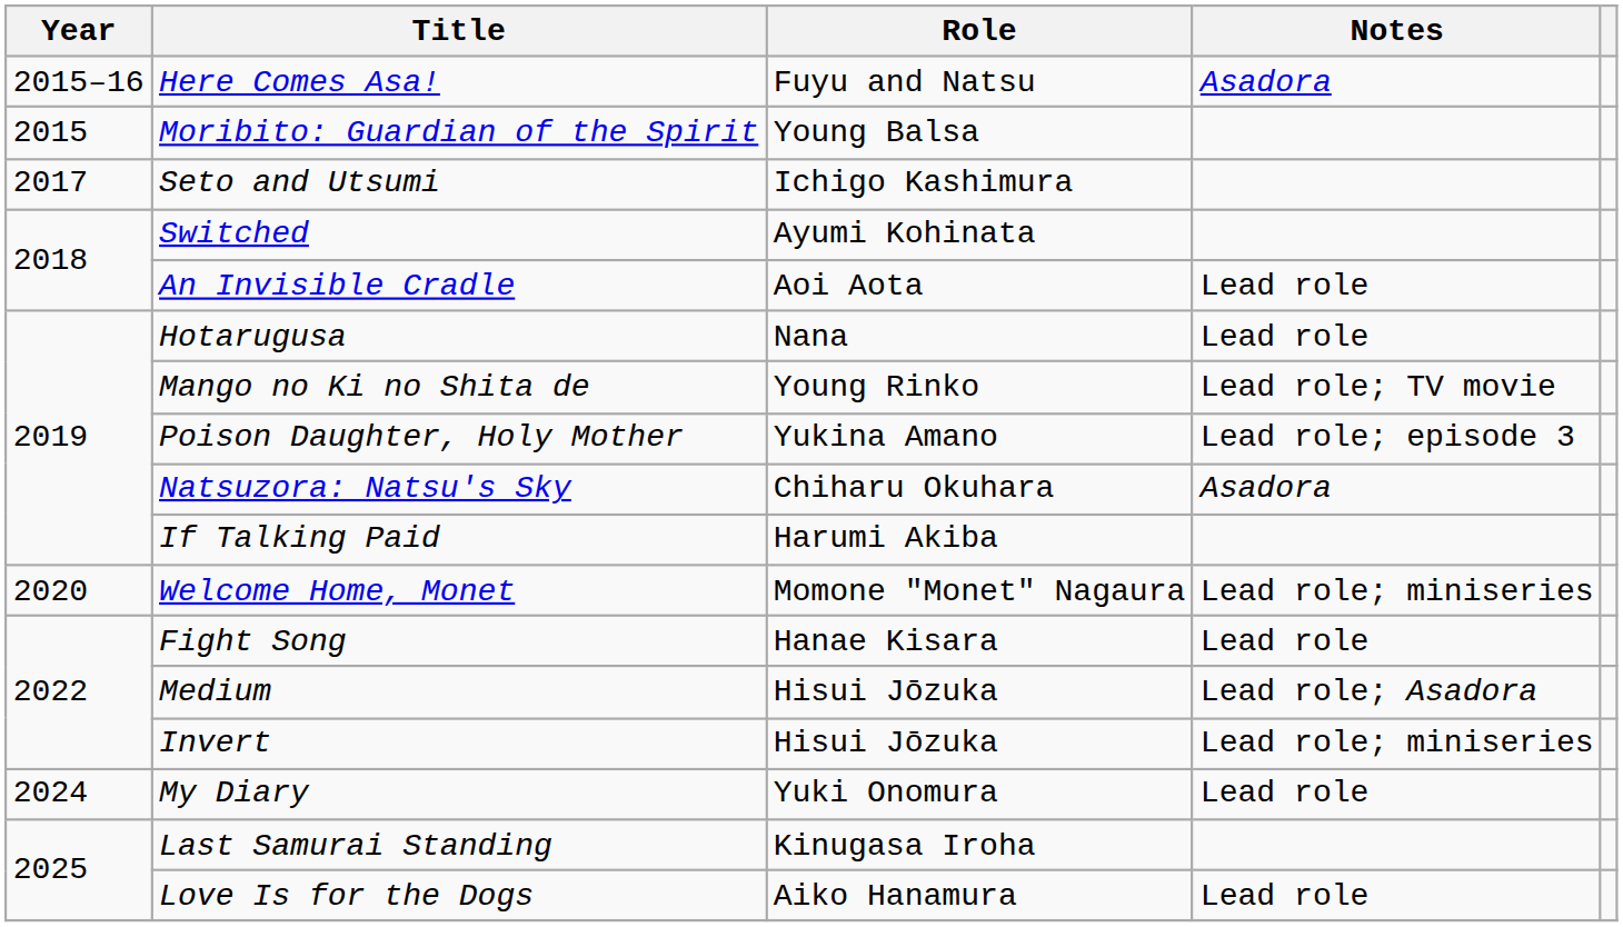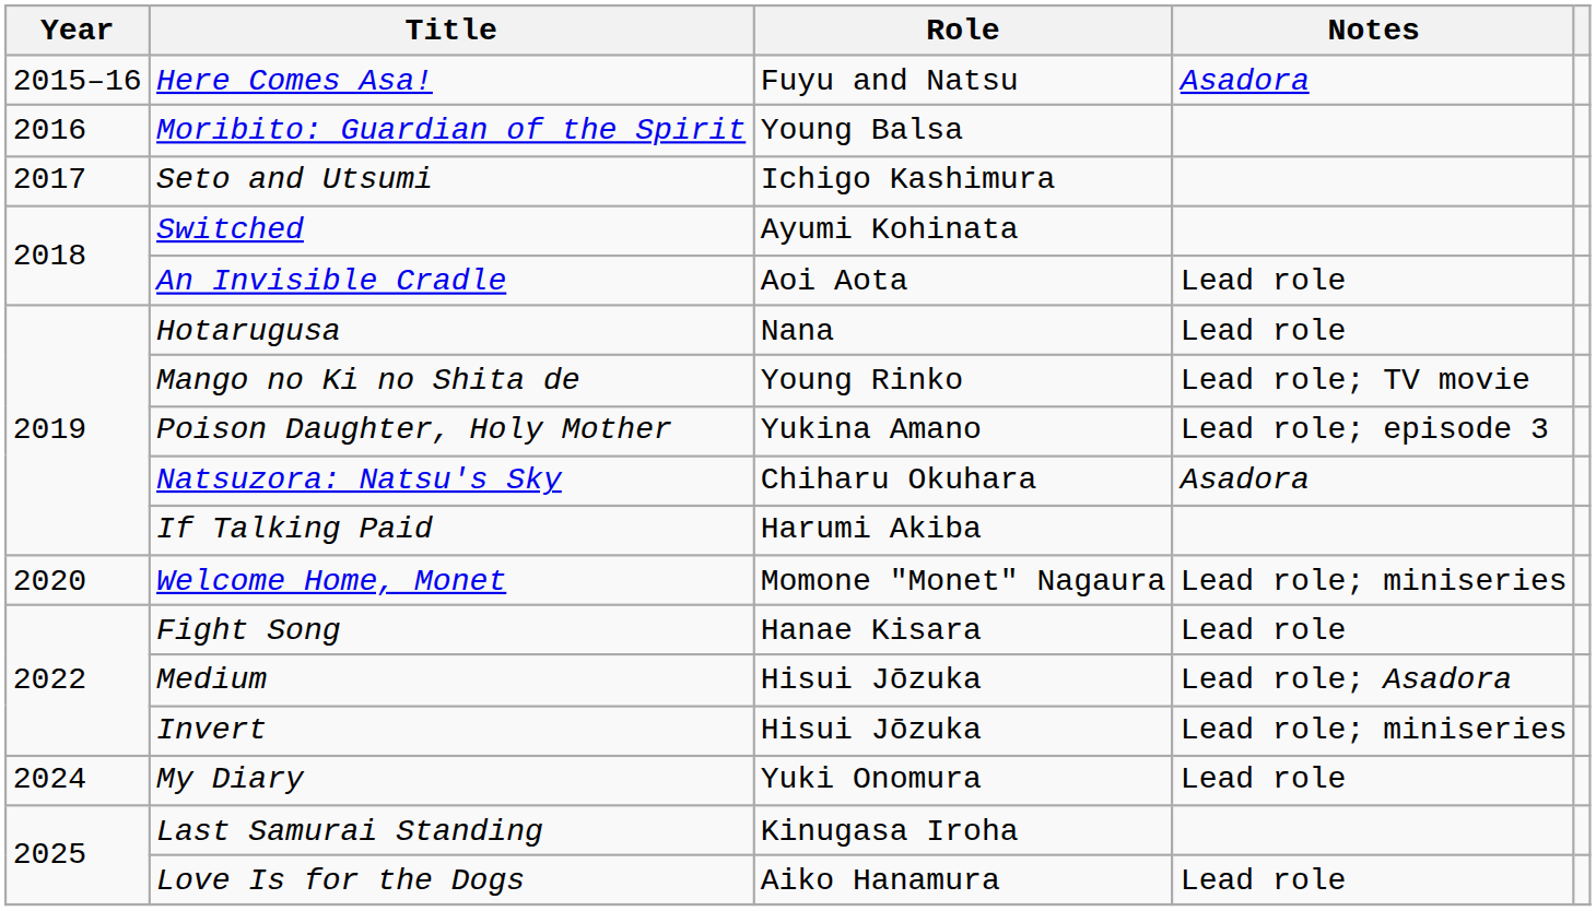 <table class="wikitable sortable">
 <tr>
 <th>Year</th>
 <th>Title</th>
 <th>Role</th>
 <th class="unsortable">Notes</th>
 <th class="unsortable"></th>
 </tr>
 <tr>
 <td>2015–16</td>
 <td><em><a href='#'>Here Comes Asa!</a></em></td>
 <td>Fuyu and Natsu</td>
 <td><em><a href='#'>Asadora</a></em></td>
 <td></td>
 </tr>
 <tr>
-<td>2015</td>
+<td>2016</td>
 <td><em><a href='#'>Moribito: Guardian of the Spirit</a></em></td>
 <td>Young Balsa</td>
 <td></td>
 <td></td>
 </tr>
 <tr>
 <td>2017</td>
 <td><em>Seto and Utsumi</em></td>
 <td>Ichigo Kashimura</td>
 <td></td>
 <td></td>
 </tr>
 <tr>
 <td rowspan="2">2018</td>
 <td><em><a href='#'>Switched</a></em></td>
 <td>Ayumi Kohinata</td>
 <td></td>
 <td></td>
 </tr>
 <tr>
 <td><em><a href='#'>An Invisible Cradle</a></em></td>
 <td>Aoi Aota</td>
 <td>Lead role</td>
 <td></td>
 </tr>
 <tr>
 <td rowspan="5">2019</td>
 <td><em>Hotarugusa</em></td>
 <td>Nana</td>
 <td>Lead role</td>
 <td></td>
 </tr>
 <tr>
 <td><em>Mango no Ki no Shita de</em></td>
 <td>Young Rinko</td>
 <td>Lead role; TV movie</td>
 <td></td>
 </tr>
 <tr>
 <td><em>Poison Daughter, Holy Mother</em></td>
 <td>Yukina Amano</td>
 <td>Lead role; episode 3</td>
 <td></td>
 </tr>
 <tr>
 <td><em><a href='#'>Natsuzora: Natsu's Sky</a></em></td>
 <td>Chiharu Okuhara</td>
 <td><em>Asadora</em></td>
 <td></td>
 </tr>
 <tr>
 <td><em>If Talking Paid</em></td>
 <td>Harumi Akiba</td>
 <td></td>
 <td></td>
 </tr>
 <tr>
 <td>2020</td>
 <td><em><a href='#'>Welcome Home, Monet</a></em></td>
 <td>Momone "Monet" Nagaura</td>
 <td>Lead role; miniseries</td>
 <td></td>
 </tr>
 <tr>
 <td rowspan="3">2022</td>
 <td><em>Fight Song</em></td>
 <td>Hanae Kisara</td>
 <td>Lead role</td>
 <td></td>
 </tr>
 <tr>
 <td><em>Medium</em></td>
 <td>Hisui Jōzuka</td>
 <td>Lead role; <em>Asadora</em></td>
 <td></td>
 </tr>
 <tr>
 <td><em>Invert</em></td>
 <td>Hisui Jōzuka</td>
 <td>Lead role; miniseries</td>
 <td></td>
 </tr>
 <tr>
 <td>2024</td>
 <td><em>My Diary</em></td>
 <td>Yuki Onomura</td>
 <td>Lead role</td>
 <td></td>
 </tr>
 <tr>
 <td rowspan=2>2025</td>
 <td><em>Last Samurai Standing</em></td>
 <td>Kinugasa Iroha</td>
 <td></td>
 <td></td>
 </tr>
 <tr>
 <td><em>Love Is for the Dogs</em></td>
 <td>Aiko Hanamura</td>
 <td>Lead role</td>
 <td></td>
 </tr>
 <tr>
 </tr>
 </table>
